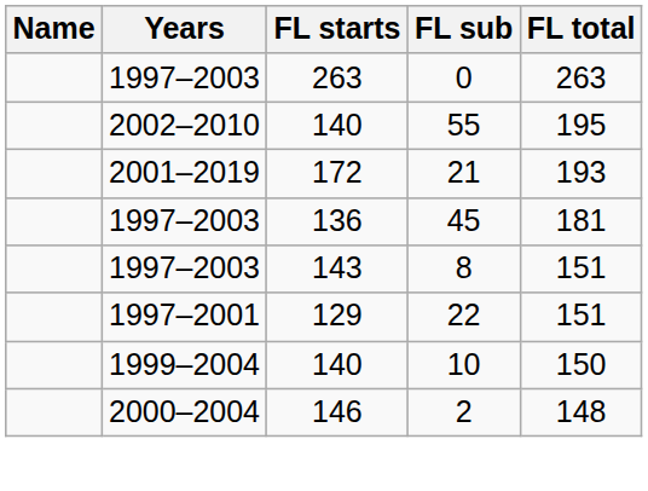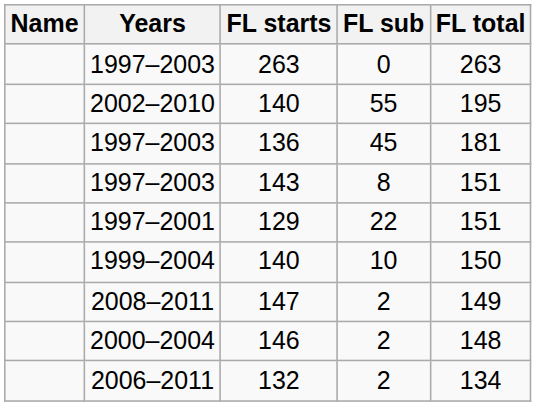 <table class="wikitable sortable" style="text-align: center">
 <tr>
 <th>Name</th>
 <th>Years</th>
 <th>FL starts</th>
 <th>FL sub</th>
 <th>FL total</th>
 </tr>
 <tr>
 <td style="text-align:left;"></td>
 <td>1997–2003</td>
 <td>263</td>
 <td>0</td>
 <td>263</td>
 </tr>
 <tr>
 <td style="text-align:left;"></td>
 <td>2002–2010</td>
 <td>140</td>
 <td>55</td>
 <td>195</td>
-</tr>
-<tr>
-<td style="text-align:left;"></td>
-<td>2001–2019</td>
-<td>172</td>
-<td>21</td>
-<td>193</td>
 </tr>
 <tr>
 <td style="text-align:left;"></td>
 <td>1997–2003</td>
 <td>136</td>
 <td>45</td>
 <td>181</td>
 </tr>
 <tr>
 <td style="text-align:left;"></td>
 <td>1997–2003</td>
 <td>143</td>
 <td>8</td>
 <td>151</td>
 </tr>
 <tr>
 <td style="text-align:left;"></td>
 <td>1997–2001</td>
 <td>129</td>
 <td>22</td>
 <td>151</td>
 </tr>
 <tr>
 <td style="text-align:left;"></td>
 <td>1999–2004</td>
 <td>140</td>
 <td>10</td>
 <td>150</td>
 </tr>
 <tr>
 <td style="text-align:left;"></td>
+<td>2008–2011</td>
+<td>147</td>
+<td>2</td>
+<td>149</td>
+</tr>
+<tr>
+<td style="text-align:left;"></td>
 <td>2000–2004</td>
 <td>146</td>
 <td>2</td>
 <td>148</td>
 </tr>
+<tr>
+<td style="text-align:left;"></td>
+<td>2006–2011</td>
+<td>132</td>
+<td>2</td>
+<td>134</td>
+</tr>
 </table>
